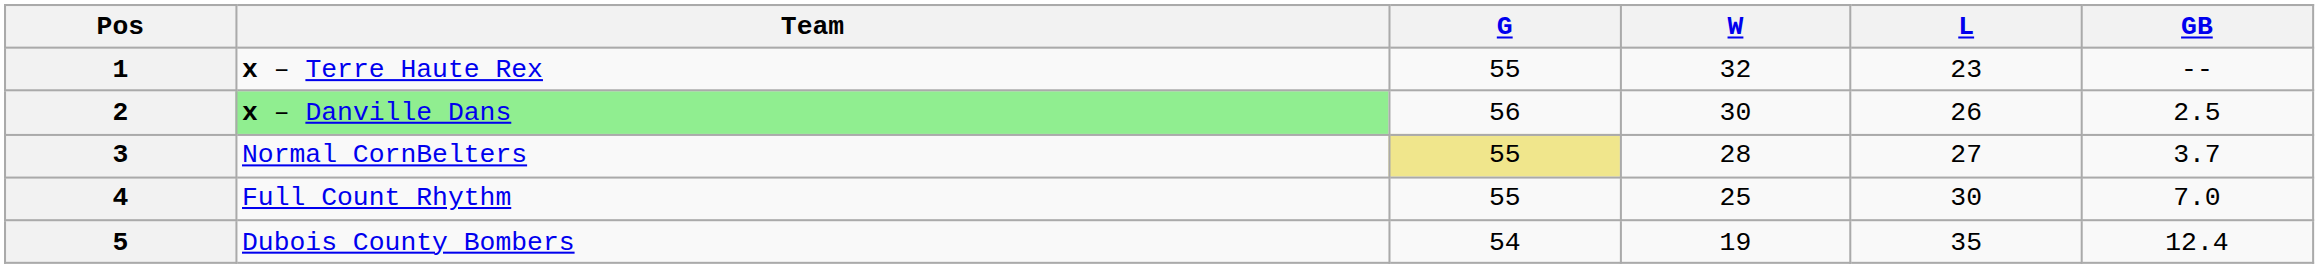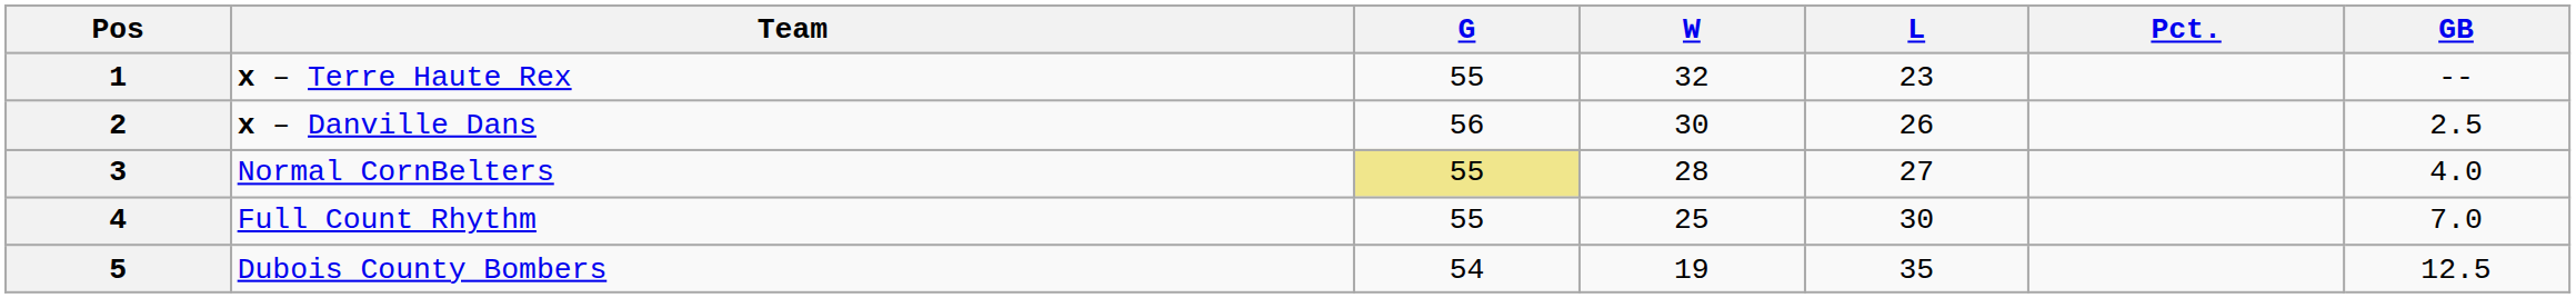 <table class="wikitable plainrowheaders" width="90%" style="text-align:center;">
 <tr>
 <th scope="col" width="5%">Pos</th>
 <th scope="col" width="25%">Team</th>
 <th scope="col" width="5%"><a href='#'>G</a></th>
 <th scope="col" width="5%"><a href='#'>W</a></th>
 <th scope="col" width="5%"><a href='#'>L</a></th>
+<th scope="col" width="7%"><a href='#'>Pct.</a></th>
 <th scope="col" width="5%"><a href='#'>GB</a></th>
 </tr>
 <tr>
 <th>1</th>
 <td style="text-align:left;"><strong>x</strong> – <a href='#'>Terre Haute Rex</a></td>
 <td>55</td>
 <td>32</td>
 <td>23</td>
+<td></td>
 <td>--</td>
 </tr>
 <tr>
 <th>2</th>
-<td style="background: lightgreen; text-align:left;"><strong>x</strong> – <a href='#'>Danville Dans</a></td>
+<td style="text-align:left;"><strong>x</strong> – <a href='#'>Danville Dans</a></td>
 <td>56</td>
 <td>30</td>
 <td>26</td>
+<td></td>
 <td>2.5</td>
 </tr>
 <tr>
 <th>3</th>
 <td style="text-align:left;"><a href='#'>Normal CornBelters</a></td>
 <td style="background: khaki;">55</td>
 <td>28</td>
 <td>27</td>
-<td>3.7</td>
+<td></td>
+<td>4.0</td>
 </tr>
 <tr>
 <th>4</th>
 <td style="text-align:left;"><a href='#'>Full Count Rhythm</a></td>
 <td>55</td>
 <td>25</td>
 <td>30</td>
+<td></td>
 <td>7.0</td>
 </tr>
 <tr>
 <th>5</th>
 <td style="text-align:left;"><a href='#'>Dubois County Bombers</a></td>
 <td>54</td>
 <td>19</td>
 <td>35</td>
-<td>12.4</td>
+<td></td>
+<td>12.5</td>
 </tr>
 </table>
